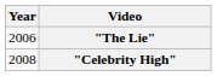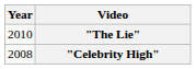 <table class="wikitable plainrowheaders">
 <tr>
 <th>Year</th>
 <th style="width:12em;">Video</th>
 </tr>
 <tr>
-<td>2006</td>
+<td>2010</td>
 <th scope="row">"The Lie"</th>
 </tr>
 <tr>
 <td>2008</td>
 <th scope="row">"Celebrity High"</th>
 </tr>
 </table>
